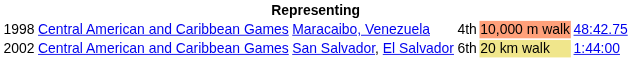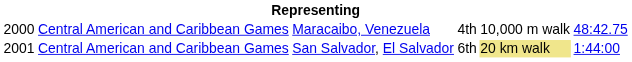 <table>
 <tr>
 <th colspan="6">Representing </th>
 </tr>
 <tr>
-<td>1998</td>
+<td>2000</td>
 <td><a href='#'>Central American and Caribbean Games</a></td>
 <td><a href='#'>Maracaibo, Venezuela</a></td>
 <td>4th</td>
-<td style="background: lightsalmon;">10,000 m walk</td>
+<td>10,000 m walk</td>
 <td><a href='#'>48:42.75</a></td>
 </tr>
 <tr>
-<td>2002</td>
+<td>2001</td>
 <td><a href='#'>Central American and Caribbean Games</a></td>
 <td><a href='#'>San Salvador</a>, <a href='#'>El Salvador</a></td>
 <td>6th</td>
 <td style="background: khaki;">20 km walk</td>
 <td><a href='#'>1:44:00</a></td>
 </tr>
 </table>
